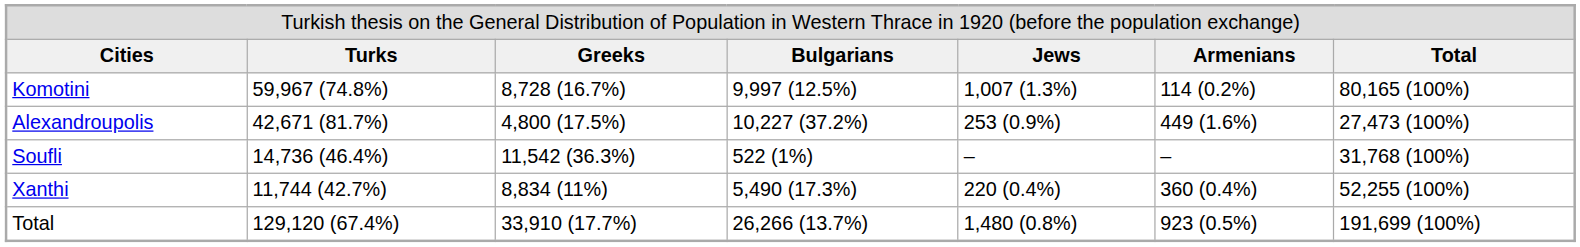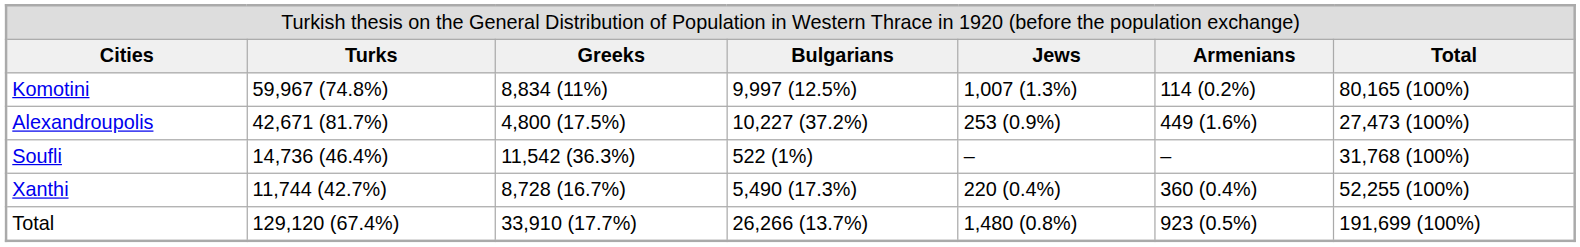 <table cellpadding="4" cellspacing="0" width=80% align="center" rules="all" style="margin: 1em; background: #ffffff; border: 2px solid #aaa; font-size: 100%;">
 <tr bgcolor=#DDDDDD>
 <td colspan=8 align="center">Turkish thesis on the General Distribution of Population in Western Thrace in 1920 (before the population exchange)</td>
 </tr>
 <tr bgcolor=#f0f0f0 align="center">
 <th>Cities</th>
 <th align="center">Turks</th>
 <th align="center">Greeks</th>
 <th align="center">Bulgarians</th>
 <th align="center">Jews</th>
 <th align="center">Armenians</th>
 <th align="center">Total</th>
 </tr>
 <tr>
 <td><a href='#'>Komotini</a></td>
 <td>59,967 (74.8%)</td>
-<td>8,728 (16.7%)</td>
+<td>8,834 (11%)</td>
 <td>9,997 (12.5%)</td>
 <td>1,007 (1.3%)</td>
 <td>114 (0.2%)</td>
 <td>80,165 (100%)</td>
 </tr>
 <tr>
 <td><a href='#'>Alexandroupolis</a></td>
 <td>42,671 (81.7%)</td>
 <td>4,800 (17.5%)</td>
 <td>10,227 (37.2%)</td>
 <td>253 (0.9%)</td>
 <td>449 (1.6%)</td>
 <td>27,473 (100%)</td>
 </tr>
 <tr>
 <td><a href='#'>Soufli</a></td>
 <td>14,736 (46.4%)</td>
 <td>11,542 (36.3%)</td>
 <td>522 (1%)</td>
 <td>–</td>
 <td>–</td>
 <td>31,768 (100%)</td>
 </tr>
 <tr>
 <td><a href='#'>Xanthi</a></td>
 <td>11,744 (42.7%)</td>
-<td>8,834 (11%)</td>
+<td>8,728 (16.7%)</td>
 <td>5,490 (17.3%)</td>
 <td>220 (0.4%)</td>
 <td>360 (0.4%)</td>
 <td>52,255 (100%)</td>
 </tr>
 <tr>
 <td>Total</td>
 <td>129,120 (67.4%)</td>
 <td>33,910 (17.7%)</td>
 <td>26,266 (13.7%)</td>
 <td>1,480 (0.8%)</td>
 <td>923 (0.5%)</td>
 <td>191,699 (100%)</td>
 </tr>
 </table>
